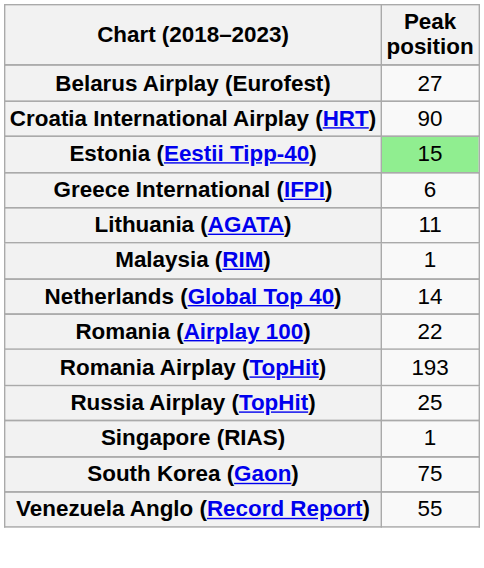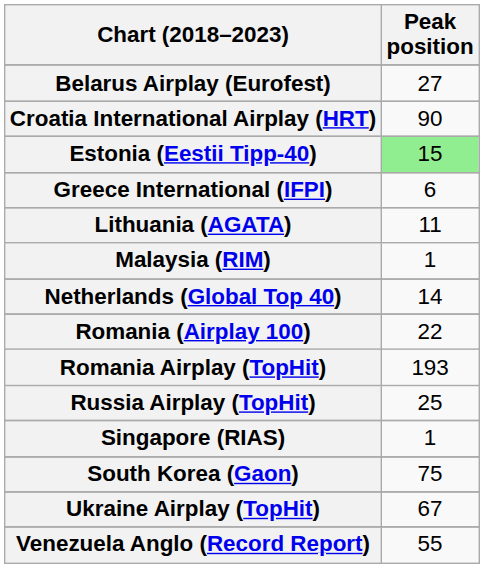 <table class="wikitable sortable plainrowheaders" style="text-align:center;">
 <tr>
 <th>Chart (2018–2023)</th>
 <th>Peak<br>position</th>
 </tr>
 <tr>
 </tr>
 <tr>
 </tr>
 <tr>
 <th scope="row">Belarus Airplay (Eurofest)</th>
 <td>27</td>
 </tr>
 <tr>
 </tr>
 <tr>
 </tr>
 <tr>
 </tr>
 <tr>
 </tr>
 <tr>
 <th scope="row">Croatia International Airplay (<a href='#'>HRT</a>)</th>
 <td>90</td>
 </tr>
 <tr>
 </tr>
 <tr>
 <th scope="row">Estonia (<a href='#'>Eestii Tipp-40</a>)</th>
 <td style="background: lightgreen;">15</td>
 </tr>
 <tr>
 </tr>
 <tr>
 </tr>
 <tr>
 </tr>
 <tr>
 <th scope="row">Greece International (<a href='#'>IFPI</a>)</th>
 <td>6</td>
 </tr>
 <tr>
 </tr>
 <tr>
 </tr>
 <tr>
 </tr>
 <tr>
 </tr>
 <tr>
 </tr>
 <tr>
 </tr>
 <tr>
 <th scope="row">Lithuania (<a href='#'>AGATA</a>)</th>
 <td>11</td>
 </tr>
 <tr>
 <th scope="row">Malaysia (<a href='#'>RIM</a>)</th>
 <td>1</td>
 </tr>
 <tr>
 </tr>
 <tr>
 <th scope="row">Netherlands (<a href='#'>Global Top 40</a>)</th>
 <td>14</td>
 </tr>
 <tr>
 </tr>
 <tr>
 </tr>
 <tr>
 </tr>
 <tr>
 <th scope="row">Romania (<a href='#'>Airplay 100</a>)</th>
 <td>22</td>
 </tr>
 <tr>
 <th scope="row">Romania Airplay (<a href='#'>TopHit</a>)</th>
 <td>193</td>
 </tr>
 <tr>
 <th scope="row">Russia Airplay (<a href='#'>TopHit</a>)</th>
 <td>25</td>
 </tr>
 <tr>
 </tr>
 <tr>
 <th scope="row">Singapore (RIAS)</th>
 <td>1</td>
 </tr>
 <tr>
 </tr>
 <tr>
 </tr>
 <tr>
 <th scope="row">South Korea (<a href='#'>Gaon</a>)</th>
 <td>75</td>
 </tr>
 <tr>
 </tr>
 <tr>
 </tr>
 <tr>
 </tr>
 <tr>
+<th scope="row">Ukraine Airplay (<a href='#'>TopHit</a>)</th>
+<td>67</td>
+</tr>
+<tr>
 </tr>
 <tr>
 </tr>
 <tr>
 <th scope="row">Venezuela Anglo (<a href='#'>Record Report</a>)</th>
 <td>55</td>
 </tr>
 </table>
